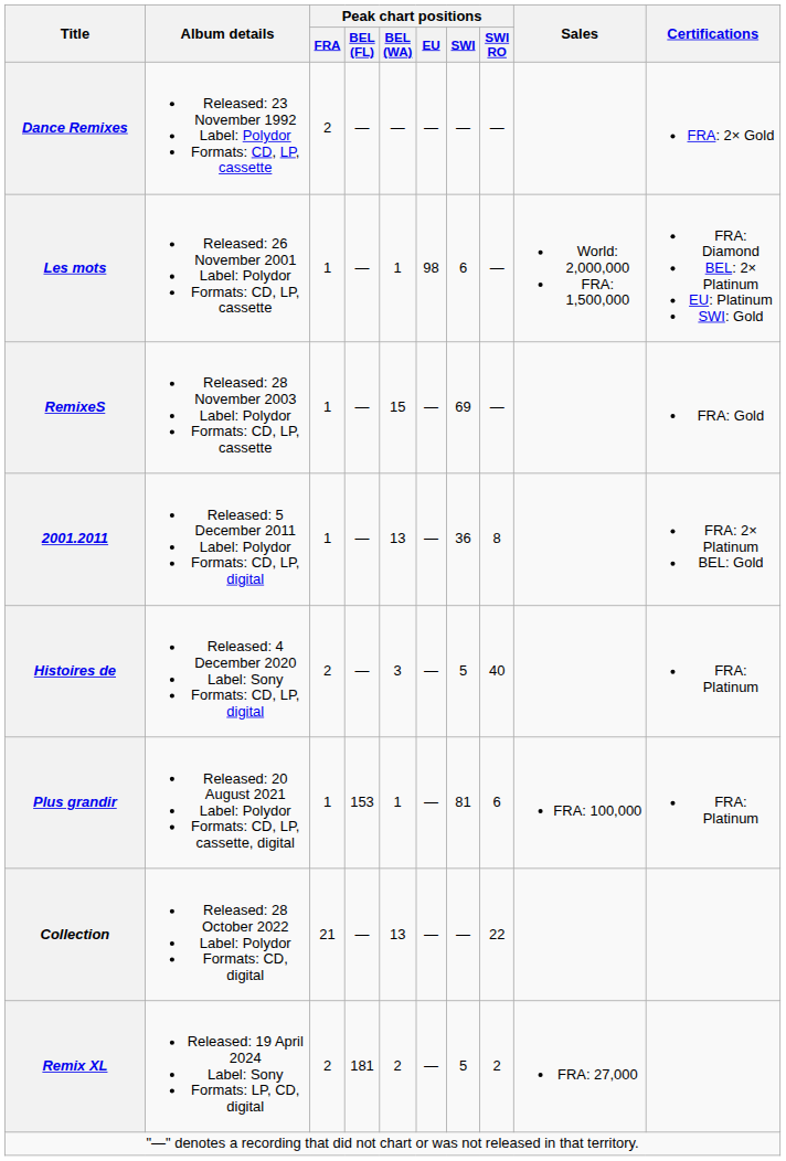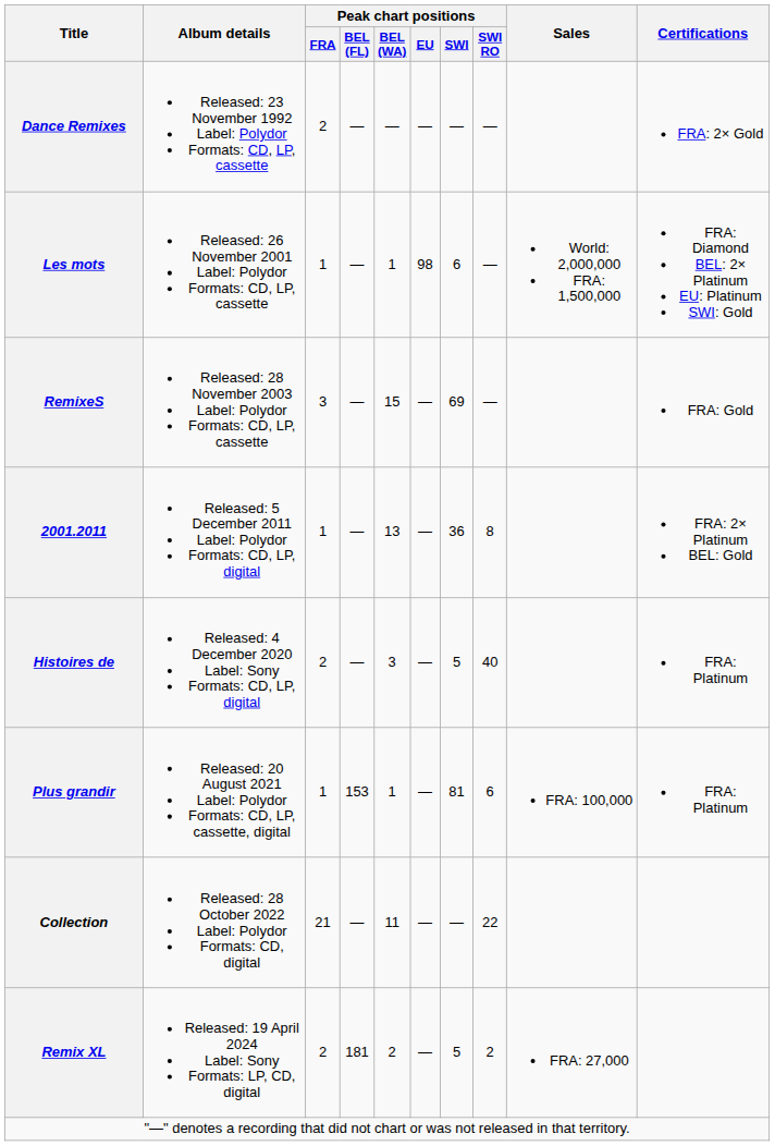 <table class="wikitable plainrowheaders" style="text-align:center;">
 <tr>
 <th scope="col" rowspan="2" style="width:15em;">Title</th>
 <th scope="col" rowspan="2" style="width:16em;">Album details</th>
 <th scope="col" colspan="6">Peak chart positions</th>
 <th scope="col" rowspan="2" style="width:11em;">Sales</th>
 <th scope="col" rowspan="2" style="width:12em;"><a href='#'>Certifications</a></th>
 </tr>
 <tr>
 <th scope="col" style="width:2.5em;font-size:90%;"><a href='#'>FRA</a><br></th>
 <th scope="col" style="width:2.5em;font-size:90%;"><a href='#'>BEL (FL)</a><br></th>
 <th scope="col" style="width:2.5em;font-size:90%;"><a href='#'>BEL (WA)</a><br></th>
 <th scope="col" style="width:2.5em;font-size:90%;"><a href='#'>EU</a><br></th>
 <th scope="col" style="width:2.5em;font-size:90%;"><a href='#'>SWI</a><br></th>
 <th scope="col" style="width:2.5em;font-size:90%;"><a href='#'>SWI RO</a><br></th>
 </tr>
 <tr>
 <th scope="row"><em><a href='#'>Dance Remixes</a></em></th>
 <td><br><ul><li>Released: 23 November 1992</li><li>Label: <a href='#'>Polydor</a></li><li>Formats: <a href='#'>CD</a>, <a href='#'>LP</a>, <a href='#'>cassette</a></li></ul></td>
 <td>2</td>
 <td>—</td>
 <td>—</td>
 <td>—</td>
 <td>—</td>
 <td>—</td>
 <td></td>
 <td><br><ul><li><a href='#'>FRA</a>: 2× Gold</li></ul></td>
 </tr>
 <tr>
 <th scope="row"><em><a href='#'>Les mots</a></em></th>
 <td><br><ul><li>Released: 26 November 2001</li><li>Label: Polydor</li><li>Formats: CD, LP, cassette</li></ul></td>
 <td>1</td>
 <td>—</td>
 <td>1</td>
 <td>98</td>
 <td>6</td>
 <td>—</td>
 <td><br><ul><li>World: 2,000,000</li><li>FRA: 1,500,000</li></ul></td>
 <td><br><ul><li>FRA: Diamond</li><li><a href='#'>BEL</a>: 2× Platinum</li><li><a href='#'>EU</a>: Platinum</li><li><a href='#'>SWI</a>: Gold</li></ul></td>
 </tr>
 <tr>
 <th scope="row"><em><a href='#'>RemixeS</a></em></th>
 <td><br><ul><li>Released: 28 November 2003</li><li>Label: Polydor</li><li>Formats: CD, LP, cassette</li></ul></td>
-<td>1</td>
+<td>3</td>
 <td>—</td>
 <td>15</td>
 <td>—</td>
 <td>69</td>
 <td>—</td>
 <td></td>
 <td><br><ul><li>FRA: Gold</li></ul></td>
 </tr>
 <tr>
 <th scope="row"><em><a href='#'>2001.2011</a></em></th>
 <td><br><ul><li>Released: 5 December 2011</li><li>Label: Polydor</li><li>Formats: CD, LP, <a href='#'>digital</a></li></ul></td>
 <td>1</td>
 <td>—</td>
 <td>13</td>
 <td>—</td>
 <td>36</td>
 <td>8</td>
 <td></td>
 <td><br><ul><li>FRA: 2× Platinum</li><li>BEL: Gold</li></ul></td>
 </tr>
 <tr>
 <th scope="row"><em><a href='#'>Histoires de</a></em></th>
 <td><br><ul><li>Released: 4 December 2020</li><li>Label: Sony</li><li>Formats: CD, LP, <a href='#'>digital</a></li></ul></td>
 <td>2</td>
 <td>—</td>
 <td>3</td>
 <td>—</td>
 <td>5</td>
 <td>40</td>
 <td></td>
 <td><br><ul><li>FRA: Platinum</li></ul></td>
 </tr>
 <tr>
 <th scope="row"><em><a href='#'>Plus grandir</a></em></th>
 <td><br><ul><li>Released: 20 August 2021</li><li>Label: Polydor</li><li>Formats: CD, LP, cassette, digital</li></ul></td>
 <td>1<br></td>
 <td>153</td>
 <td>1</td>
 <td>—</td>
 <td>81</td>
 <td>6</td>
 <td><br><ul><li>FRA: 100,000</li></ul></td>
 <td><br><ul><li>FRA: Platinum</li></ul></td>
 </tr>
 <tr>
 <th scope="row"><em>Collection</em></th>
 <td><br><ul><li>Released: 28 October 2022</li><li>Label: Polydor</li><li>Formats: CD, digital</li></ul></td>
 <td>21</td>
 <td>—</td>
-<td>13</td>
+<td>11</td>
 <td>—</td>
 <td>—</td>
 <td>22</td>
 <td></td>
 <td></td>
 </tr>
 <tr>
 <th scope="row"><em><a href='#'>Remix XL</a></em></th>
 <td><br><ul><li>Released: 19 April 2024</li><li>Label: Sony</li><li>Formats: LP, CD, digital</li></ul></td>
 <td>2<br></td>
 <td>181</td>
 <td>2</td>
 <td>—</td>
 <td>5</td>
 <td>2</td>
 <td><br><ul><li>FRA: 27,000</li></ul></td>
 <td></td>
 </tr>
 <tr>
 <td colspan="13" style="font-size90%">"—" denotes a recording that did not chart or was not released in that territory.</td>
 </tr>
 </table>
